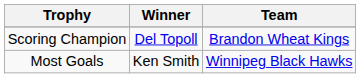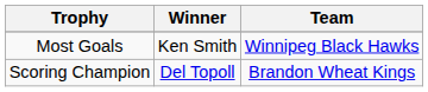 <table class="wikitable" style="text-align:center" border="1">
 <tr>
 <th>Trophy</th>
 <th>Winner</th>
 <th>Team</th>
 </tr>
 <tr align="center">
 </tr>
 <tr>
+<td>Most Goals</td>
+<td>Ken Smith</td>
+<td><a href='#'>Winnipeg Black Hawks</a></td>
+</tr>
+<tr>
 <td>Scoring Champion</td>
 <td><a href='#'>Del Topoll</a></td>
 <td><a href='#'>Brandon Wheat Kings</a></td>
 </tr>
-<tr>
-<td>Most Goals</td>
-<td>Ken Smith</td>
-<td><a href='#'>Winnipeg Black Hawks</a></td>
-</tr>
 </table>
